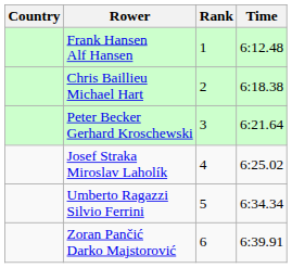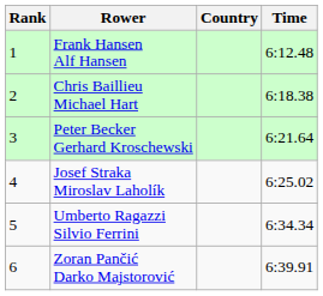 <table class="wikitable sortable" style="text-align:middle">
 <tr>
+<th>Rank</th>
+<th>Rower</th>
 <th>Country</th>
-<th>Rower</th>
-<th>Rank</th>
 <th>Time</th>
 </tr>
 <tr bgcolor=ccffcc>
+<td>1</td>
+<td><a href='#'>Frank Hansen</a><br><a href='#'>Alf Hansen</a></td>
 <td></td>
-<td><a href='#'>Frank Hansen</a><br><a href='#'>Alf Hansen</a></td>
-<td>1</td>
 <td>6:12.48</td>
 </tr>
 <tr bgcolor=ccffcc>
+<td>2</td>
+<td><a href='#'>Chris Baillieu</a><br><a href='#'>Michael Hart</a></td>
 <td></td>
-<td><a href='#'>Chris Baillieu</a><br><a href='#'>Michael Hart</a></td>
-<td>2</td>
 <td>6:18.38</td>
 </tr>
 <tr bgcolor=ccffcc>
+<td>3</td>
+<td><a href='#'>Peter Becker</a><br><a href='#'>Gerhard Kroschewski</a></td>
 <td></td>
-<td><a href='#'>Peter Becker</a><br><a href='#'>Gerhard Kroschewski</a></td>
-<td>3</td>
 <td>6:21.64</td>
 </tr>
 <tr>
+<td>4</td>
+<td><a href='#'>Josef Straka</a><br><a href='#'>Miroslav Laholík</a></td>
 <td></td>
-<td><a href='#'>Josef Straka</a><br><a href='#'>Miroslav Laholík</a></td>
-<td>4</td>
 <td>6:25.02</td>
 </tr>
 <tr>
+<td>5</td>
+<td><a href='#'>Umberto Ragazzi</a><br><a href='#'>Silvio Ferrini</a></td>
 <td></td>
-<td><a href='#'>Umberto Ragazzi</a><br><a href='#'>Silvio Ferrini</a></td>
-<td>5</td>
 <td>6:34.34</td>
 </tr>
 <tr>
+<td>6</td>
+<td><a href='#'>Zoran Pančić</a><br><a href='#'>Darko Majstorović</a></td>
 <td></td>
-<td><a href='#'>Zoran Pančić</a><br><a href='#'>Darko Majstorović</a></td>
-<td>6</td>
 <td>6:39.91</td>
 </tr>
 </table>
